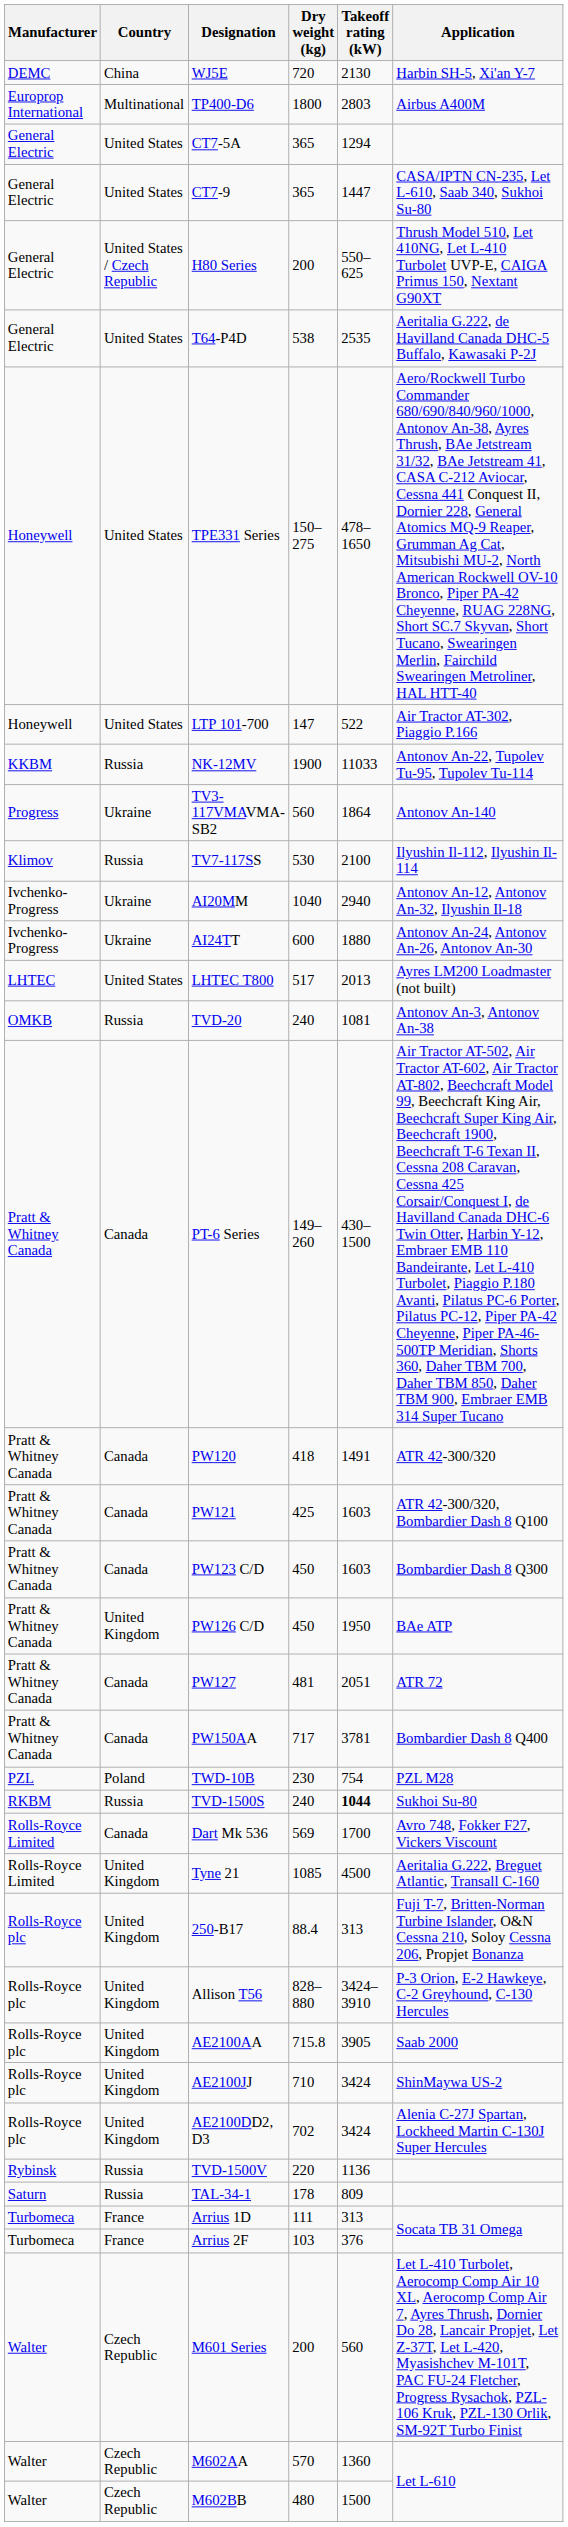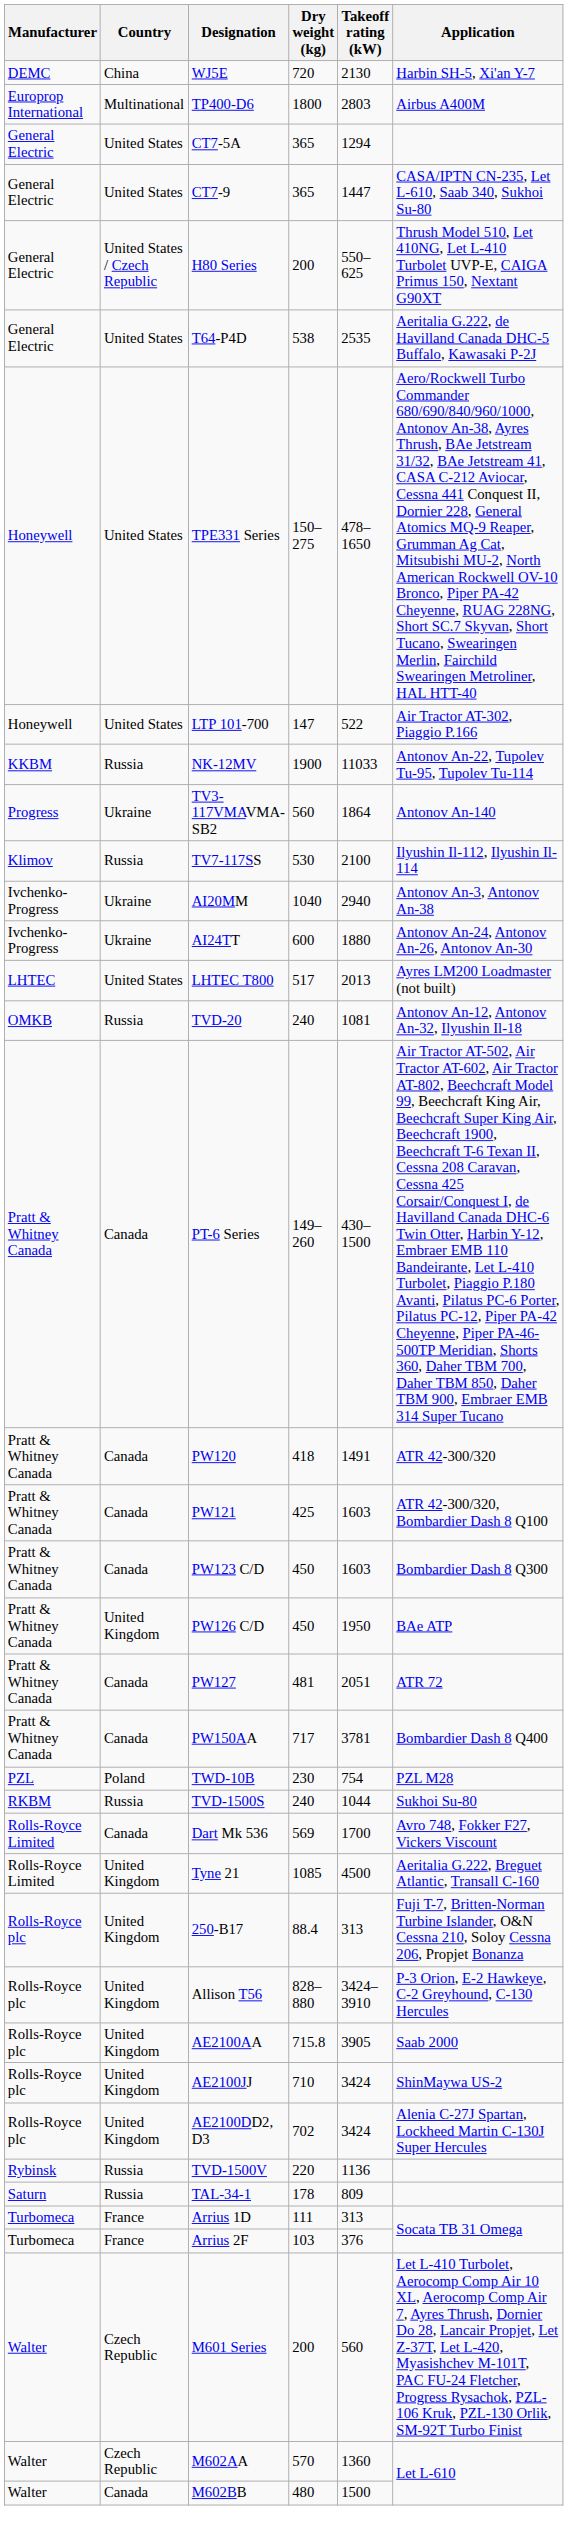 <table class="wikitable sortable">
 <tr>
 <th>Manufacturer</th>
 <th>Country</th>
 <th>Designation</th>
 <th data-sort-type="number">Dry weight (kg)</th>
 <th data-sort-type="number">Takeoff rating (kW)</th>
 <th>Application</th>
 </tr>
 <tr>
 <td><a href='#'>DEMC</a></td>
 <td>China</td>
 <td><a href='#'>WJ5E</a></td>
 <td>720</td>
 <td>2130</td>
 <td><a href='#'>Harbin SH-5</a>, <a href='#'>Xi'an Y-7</a></td>
 </tr>
 <tr>
 <td><a href='#'>Europrop International</a></td>
 <td>Multinational</td>
 <td><a href='#'>TP400-D6</a></td>
 <td>1800</td>
 <td>2803</td>
 <td><a href='#'>Airbus A400M</a></td>
 </tr>
 <tr>
 <td><a href='#'>General Electric</a></td>
 <td>United States</td>
 <td><a href='#'>CT7</a>-5A</td>
 <td>365</td>
 <td>1294</td>
 <td></td>
 </tr>
 <tr>
 <td>General Electric</td>
 <td>United States</td>
 <td><a href='#'>CT7</a>-9</td>
 <td>365</td>
 <td>1447</td>
 <td><a href='#'>CASA/IPTN CN-235</a>, <a href='#'>Let L-610</a>, <a href='#'>Saab 340</a>, <a href='#'>Sukhoi Su-80</a></td>
 </tr>
 <tr>
 <td>General Electric</td>
 <td>United States / <a href='#'>Czech Republic</a></td>
 <td><a href='#'>H80 Series</a></td>
 <td>200</td>
 <td>550–625</td>
 <td><a href='#'>Thrush Model 510</a>, <a href='#'>Let 410NG</a>, <a href='#'>Let L-410 Turbolet</a> UVP-E, <a href='#'>CAIGA Primus 150</a>, <a href='#'>Nextant G90XT</a></td>
 </tr>
 <tr>
 <td>General Electric</td>
 <td>United States</td>
 <td><a href='#'>T64</a>-P4D</td>
 <td>538</td>
 <td>2535</td>
 <td><a href='#'>Aeritalia G.222</a>, <a href='#'>de Havilland Canada DHC-5 Buffalo</a>, <a href='#'>Kawasaki P-2J</a></td>
 </tr>
 <tr>
 <td><a href='#'>Honeywell</a></td>
 <td>United States</td>
 <td><a href='#'>TPE331</a> Series</td>
 <td>150–275</td>
 <td>478–1650</td>
 <td><a href='#'>Aero/Rockwell Turbo Commander 680/690/840/960/1000</a>, <a href='#'>Antonov An-38</a>, <a href='#'>Ayres Thrush</a>, <a href='#'>BAe Jetstream 31/32</a>, <a href='#'>BAe Jetstream 41</a>, <a href='#'>CASA C-212 Aviocar</a>, <a href='#'>Cessna 441</a> Conquest II, <a href='#'>Dornier 228</a>, <a href='#'>General Atomics MQ-9 Reaper</a>, <a href='#'>Grumman Ag Cat</a>, <a href='#'>Mitsubishi MU-2</a>, <a href='#'>North American Rockwell OV-10 Bronco</a>, <a href='#'>Piper PA-42 Cheyenne</a>, <a href='#'>RUAG 228NG</a>, <a href='#'>Short SC.7 Skyvan</a>, <a href='#'>Short Tucano</a>, <a href='#'>Swearingen Merlin</a>, <a href='#'>Fairchild Swearingen Metroliner</a>, <a href='#'>HAL HTT-40</a></td>
 </tr>
 <tr>
 <td>Honeywell</td>
 <td>United States</td>
 <td><a href='#'>LTP 101</a>-700</td>
 <td>147</td>
 <td>522</td>
 <td><a href='#'>Air Tractor AT-302</a>, <a href='#'>Piaggio P.166</a></td>
 </tr>
 <tr>
 <td><a href='#'>KKBM</a></td>
 <td>Russia</td>
 <td><a href='#'>NK-12MV</a></td>
 <td>1900</td>
 <td>11033</td>
 <td><a href='#'>Antonov An-22</a>, <a href='#'>Tupolev Tu-95</a>, <a href='#'>Tupolev Tu-114</a></td>
 </tr>
 <tr>
 <td><a href='#'>Progress</a></td>
 <td>Ukraine</td>
 <td><a href='#'>TV3-117VMA</a>VMA-SB2</td>
 <td>560</td>
 <td>1864</td>
 <td><a href='#'>Antonov An-140</a></td>
 </tr>
 <tr>
 <td><a href='#'>Klimov</a></td>
 <td>Russia</td>
 <td><a href='#'>TV7-117S</a>S</td>
 <td>530</td>
 <td>2100</td>
 <td><a href='#'>Ilyushin Il-112</a>, <a href='#'>Ilyushin Il-114</a></td>
 </tr>
 <tr>
 <td>Ivchenko-Progress</td>
 <td>Ukraine</td>
 <td><a href='#'>AI20M</a>M</td>
 <td>1040</td>
 <td>2940</td>
-<td><a href='#'>Antonov An-12</a>, <a href='#'>Antonov An-32</a>, <a href='#'>Ilyushin Il-18</a></td>
+<td><a href='#'>Antonov An-3</a>, <a href='#'>Antonov An-38</a></td>
 </tr>
 <tr>
 <td>Ivchenko-Progress</td>
 <td>Ukraine</td>
 <td><a href='#'>AI24T</a>T</td>
 <td>600</td>
 <td>1880</td>
 <td><a href='#'>Antonov An-24</a>, <a href='#'>Antonov An-26</a>, <a href='#'>Antonov An-30</a></td>
 </tr>
 <tr>
 <td><a href='#'>LHTEC</a></td>
 <td>United States</td>
 <td><a href='#'>LHTEC T800</a></td>
 <td>517</td>
 <td>2013</td>
 <td><a href='#'>Ayres LM200 Loadmaster</a> (not built)</td>
 </tr>
 <tr>
 <td><a href='#'>OMKB</a></td>
 <td>Russia</td>
 <td><a href='#'>TVD-20</a></td>
 <td>240</td>
 <td>1081</td>
-<td><a href='#'>Antonov An-3</a>, <a href='#'>Antonov An-38</a></td>
+<td><a href='#'>Antonov An-12</a>, <a href='#'>Antonov An-32</a>, <a href='#'>Ilyushin Il-18</a></td>
 </tr>
 <tr>
 <td><a href='#'>Pratt & Whitney Canada</a></td>
 <td>Canada</td>
 <td><a href='#'>PT-6</a> Series</td>
 <td>149–260</td>
 <td>430–1500</td>
 <td><a href='#'>Air Tractor AT-502</a>, <a href='#'>Air Tractor AT-602</a>, <a href='#'>Air Tractor AT-802</a>, <a href='#'>Beechcraft Model 99</a>, Beechcraft King Air, <a href='#'>Beechcraft Super King Air</a>, <a href='#'>Beechcraft 1900</a>, <a href='#'>Beechcraft T-6 Texan II</a>, <a href='#'>Cessna 208 Caravan</a>, <a href='#'>Cessna 425 Corsair/Conquest I</a>, <a href='#'>de Havilland Canada DHC-6 Twin Otter</a>, <a href='#'>Harbin Y-12</a>, <a href='#'>Embraer EMB 110 Bandeirante</a>, <a href='#'>Let L-410 Turbolet</a>, <a href='#'>Piaggio P.180 Avanti</a>, <a href='#'>Pilatus PC-6 Porter</a>, <a href='#'>Pilatus PC-12</a>, <a href='#'>Piper PA-42 Cheyenne</a>, <a href='#'>Piper PA-46-500TP Meridian</a>, <a href='#'>Shorts 360</a>, <a href='#'>Daher TBM 700</a>, <a href='#'>Daher TBM 850</a>, <a href='#'>Daher TBM 900</a>, <a href='#'>Embraer EMB 314 Super Tucano</a></td>
 </tr>
 <tr>
 <td>Pratt & Whitney Canada</td>
 <td>Canada</td>
 <td><a href='#'>PW120</a></td>
 <td>418</td>
 <td>1491</td>
 <td><a href='#'>ATR 42</a>-300/320</td>
 </tr>
 <tr>
 <td>Pratt & Whitney Canada</td>
 <td>Canada</td>
 <td><a href='#'>PW121</a></td>
 <td>425</td>
 <td>1603</td>
 <td><a href='#'>ATR 42</a>-300/320, <a href='#'>Bombardier Dash 8</a> Q100</td>
 </tr>
 <tr>
 <td>Pratt & Whitney Canada</td>
 <td>Canada</td>
 <td><a href='#'>PW123</a> C/D</td>
 <td>450</td>
 <td>1603</td>
 <td><a href='#'>Bombardier Dash 8</a> Q300</td>
 </tr>
 <tr>
 <td>Pratt & Whitney Canada</td>
 <td>United Kingdom</td>
 <td><a href='#'>PW126</a> C/D</td>
 <td>450</td>
 <td>1950</td>
 <td><a href='#'>BAe ATP</a></td>
 </tr>
 <tr>
 <td>Pratt & Whitney Canada</td>
 <td>Canada</td>
 <td><a href='#'>PW127</a></td>
 <td>481</td>
 <td>2051</td>
 <td><a href='#'>ATR 72</a></td>
 </tr>
 <tr>
 <td>Pratt & Whitney Canada</td>
 <td>Canada</td>
 <td><a href='#'>PW150A</a>A</td>
 <td>717</td>
 <td>3781</td>
 <td><a href='#'>Bombardier Dash 8</a> Q400</td>
 </tr>
 <tr>
 <td><a href='#'>PZL</a></td>
 <td>Poland</td>
 <td><a href='#'>TWD-10B</a></td>
 <td>230</td>
 <td>754</td>
 <td><a href='#'>PZL M28</a></td>
 </tr>
 <tr>
 <td><a href='#'>RKBM</a></td>
 <td>Russia</td>
 <td><a href='#'>TVD-1500S</a></td>
 <td>240</td>
-<td><strong>1044</strong></td>
+<td>1044</td>
 <td><a href='#'>Sukhoi Su-80</a></td>
 </tr>
 <tr>
 <td><a href='#'>Rolls-Royce Limited</a></td>
 <td>Canada</td>
 <td><a href='#'>Dart</a> Mk 536</td>
 <td>569</td>
 <td>1700</td>
 <td><a href='#'>Avro 748</a>, <a href='#'>Fokker F27</a>, <a href='#'>Vickers Viscount</a></td>
 </tr>
 <tr>
 <td>Rolls-Royce Limited</td>
 <td>United Kingdom</td>
 <td><a href='#'>Tyne</a> 21</td>
 <td>1085</td>
 <td>4500</td>
 <td><a href='#'>Aeritalia G.222</a>, <a href='#'>Breguet Atlantic</a>, <a href='#'>Transall C-160</a></td>
 </tr>
 <tr>
 <td><a href='#'>Rolls-Royce plc</a></td>
 <td>United Kingdom</td>
 <td><a href='#'>250</a>-B17</td>
 <td>88.4</td>
 <td>313</td>
 <td><a href='#'>Fuji T-7</a>, <a href='#'>Britten-Norman Turbine Islander</a>, O&N <a href='#'>Cessna 210</a>, Soloy <a href='#'>Cessna 206</a>, Propjet <a href='#'>Bonanza</a></td>
 </tr>
 <tr>
 <td>Rolls-Royce plc</td>
 <td>United Kingdom</td>
 <td>Allison <a href='#'>T56</a></td>
 <td>828–880</td>
 <td>3424–3910</td>
 <td><a href='#'>P-3 Orion</a>, <a href='#'>E-2 Hawkeye</a>, <a href='#'>C-2 Greyhound</a>, <a href='#'>C-130 Hercules</a></td>
 </tr>
 <tr>
 <td>Rolls-Royce plc</td>
 <td>United Kingdom</td>
 <td><a href='#'>AE2100A</a>A</td>
 <td>715.8</td>
 <td>3905</td>
 <td><a href='#'>Saab 2000</a></td>
 </tr>
 <tr>
 <td>Rolls-Royce plc</td>
 <td>United Kingdom</td>
 <td><a href='#'>AE2100J</a>J</td>
 <td>710</td>
 <td>3424</td>
 <td><a href='#'>ShinMaywa US-2</a></td>
 </tr>
 <tr>
 <td>Rolls-Royce plc</td>
 <td>United Kingdom</td>
 <td><a href='#'>AE2100D</a>D2, D3</td>
 <td>702</td>
 <td>3424</td>
 <td><a href='#'>Alenia C-27J Spartan</a>, <a href='#'>Lockheed Martin C-130J Super Hercules</a></td>
 </tr>
 <tr>
 <td><a href='#'>Rybinsk</a></td>
 <td>Russia</td>
 <td><a href='#'>TVD-1500V</a></td>
 <td>220</td>
 <td>1136</td>
 <td></td>
 </tr>
 <tr>
 <td><a href='#'>Saturn</a></td>
 <td>Russia</td>
 <td><a href='#'>TAL-34-1</a></td>
 <td>178</td>
 <td>809</td>
 <td></td>
 </tr>
 <tr>
 <td><a href='#'>Turbomeca</a></td>
 <td>France</td>
 <td><a href='#'>Arrius</a> 1D</td>
 <td>111</td>
 <td>313</td>
 <td rowspan="2"><a href='#'>Socata TB 31 Omega</a></td>
 </tr>
 <tr>
 <td>Turbomeca</td>
 <td>France</td>
 <td><a href='#'>Arrius</a> 2F</td>
 <td>103</td>
 <td>376</td>
 </tr>
 <tr>
 <td><a href='#'>Walter</a></td>
 <td>Czech Republic</td>
 <td><a href='#'>M601 Series</a></td>
 <td>200</td>
 <td>560</td>
 <td><a href='#'>Let L-410 Turbolet</a>, <a href='#'>Aerocomp Comp Air 10 XL</a>, <a href='#'>Aerocomp Comp Air 7</a>, <a href='#'>Ayres Thrush</a>, <a href='#'>Dornier Do 28</a>, <a href='#'>Lancair Propjet</a>, <a href='#'>Let Z-37T</a>, <a href='#'>Let L-420</a>, <a href='#'>Myasishchev M-101T</a>, <a href='#'>PAC FU-24 Fletcher</a>, <a href='#'>Progress Rysachok</a>, <a href='#'>PZL-106 Kruk</a>, <a href='#'>PZL-130 Orlik</a>, <a href='#'>SM-92T Turbo Finist</a></td>
 </tr>
 <tr>
 <td>Walter</td>
 <td>Czech Republic</td>
 <td><a href='#'>M602A</a>A</td>
 <td>570</td>
 <td>1360</td>
 <td rowspan="2"><a href='#'>Let L-610</a></td>
 </tr>
 <tr>
 <td>Walter</td>
-<td>Czech Republic</td>
+<td>Canada</td>
 <td><a href='#'>M602B</a>B</td>
 <td>480</td>
 <td>1500</td>
 </tr>
 </table>
